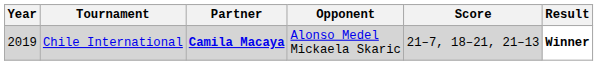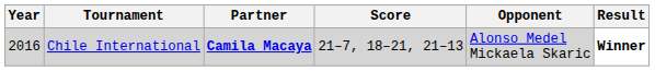 <table class="sortable wikitable" style="font-size: 90%;">
 <tr>
 <th>Year</th>
 <th>Tournament</th>
 <th>Partner</th>
+<th>Score</th>
 <th>Opponent</th>
-<th>Score</th>
 <th>Result</th>
 </tr>
 <tr style="background:#D5D5D5">
-<td align="center">2019</td>
+<td align="center">2016</td>
 <td align="left"><a href='#'>Chile International</a></td>
 <td align="left"><strong> <a href='#'>Camila Macaya</a></strong></td>
+<td align="left">21–7, 18–21, 21–13</td>
 <td align="left"> <a href='#'>Alonso Medel</a> <br>  Mickaela Skaric</td>
-<td align="left">21–7, 18–21, 21–13</td>
 <td style="text-align:left; background:white"><strong>Winner</strong></td>
 </tr>
 </table>
